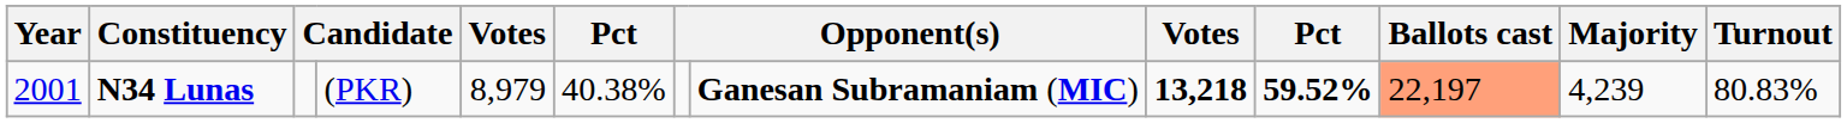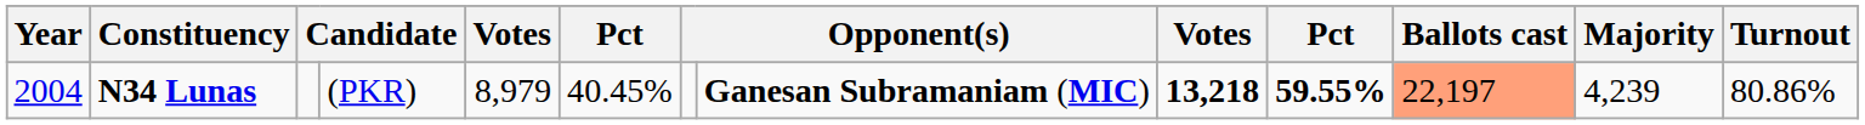 <table class="wikitable" style="margin:0.5em ; font-size:95%">
 <tr>
 <th>Year</th>
 <th>Constituency</th>
 <th colspan=2>Candidate</th>
 <th>Votes</th>
 <th>Pct</th>
 <th colspan=2>Opponent(s)</th>
 <th>Votes</th>
 <th>Pct</th>
 <th>Ballots cast</th>
 <th>Majority</th>
 <th>Turnout</th>
 </tr>
 <tr>
-<td><a href='#'>2001</a></td>
+<td><a href='#'>2004</a></td>
 <td><strong>N34 <a href='#'>Lunas</a></strong></td>
 <td rowspan=2 ></td>
 <td> (<a href='#'>PKR</a>)</td>
 <td align="right">8,979</td>
-<td align="right">40.38%</td>
+<td align="right">40.45%</td>
 <td></td>
 <td><strong>Ganesan Subramaniam</strong> (<a href='#'><strong>MIC</strong></a>)</td>
 <td align="right"><strong>13,218</strong></td>
-<td align="right"><strong>59.52%</strong></td>
+<td align="right"><strong>59.55%</strong></td>
 <td style="background: lightsalmon;">22,197</td>
 <td>4,239</td>
-<td>80.83%</td>
+<td>80.86%</td>
 </tr>
 </table>
